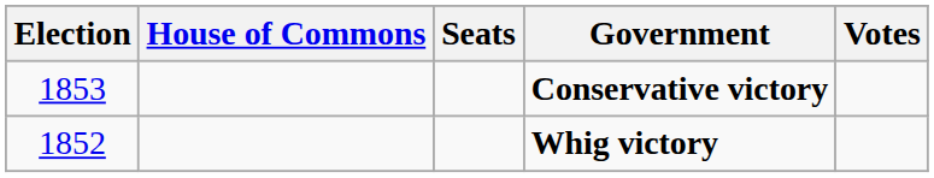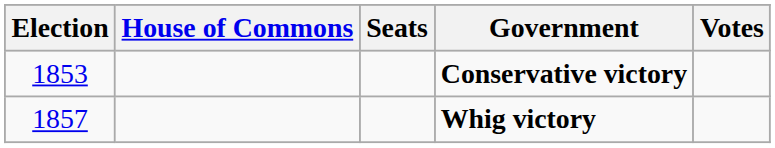 <table class="wikitable sortable" style="font-size:95%">
 <tr>
 <th>Election</th>
 <th><a href='#'>House of Commons</a></th>
 <th>Seats</th>
 <th align=center>Government</th>
 <th align=center>Votes</th>
 </tr>
 <tr>
 <td align=center><a href='#'>1853</a></td>
 <td align=center></td>
 <td align=left></td>
 <td align=left><strong>Conservative victory</strong></td>
 <td align=left></td>
 </tr>
 <tr>
-<td align=center><a href='#'>1852</a></td>
+<td align=center><a href='#'>1857</a></td>
 <td align=center></td>
 <td align=left></td>
 <td align=left><strong>Whig victory</strong></td>
 <td align=left></td>
 </tr>
 </table>
